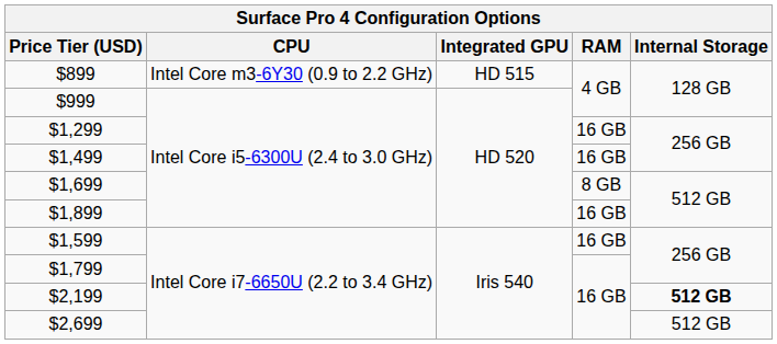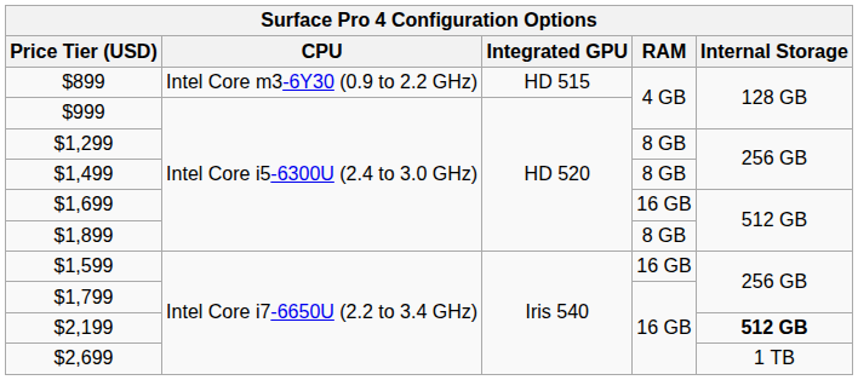 <table class="wikitable collapsible" align="center" text-align="center" style="text-align:center;">
 <tr>
 <th colspan=5>Surface Pro 4 Configuration Options</th>
 </tr>
 <tr>
 <th>Price Tier (USD)</th>
 <th>CPU</th>
 <th>Integrated GPU</th>
 <th>RAM</th>
 <th>Internal Storage</th>
 </tr>
 <tr>
 <td>$899</td>
 <td>Intel Core m3<a href='#'>-6Y30</a> (0.9 to 2.2 GHz)</td>
 <td>HD 515</td>
 <td rowspan = 2>4 GB</td>
 <td rowspan = 2>128 GB</td>
 </tr>
 <tr>
 <td>$999</td>
 <td rowspan = 5>Intel Core i5<a href='#'>-6300U</a> (2.4 to 3.0 GHz)</td>
 <td rowspan = 5>HD 520</td>
 </tr>
 <tr>
 <td>$1,299</td>
-<td rowspan = 1>16 GB</td>
+<td rowspan = 1>8 GB</td>
 <td rowspan = 2>256 GB</td>
 </tr>
 <tr>
 <td>$1,499</td>
-<td rowspan = 1>16 GB</td>
+<td rowspan = 1>8 GB</td>
 </tr>
 <tr>
 <td>$1,699</td>
-<td rowspan = 1>8 GB</td>
+<td rowspan = 1>16 GB</td>
 <td rowspan = 2>512 GB</td>
 </tr>
 <tr>
 <td>$1,899</td>
-<td rowspan = 1>16 GB</td>
+<td rowspan = 1>8 GB</td>
 </tr>
 <tr>
 <td>$1,599</td>
 <td rowspan = 4>Intel Core i7<a href='#'>-6650U</a> (2.2 to 3.4 GHz)</td>
 <td rowspan = 4>Iris 540</td>
 <td rowspan = 1>16 GB</td>
 <td rowspan = 2>256 GB</td>
 </tr>
 <tr>
 <td>$1,799</td>
 <td rowspan = 3>16 GB</td>
 </tr>
 <tr>
 <td>$2,199</td>
 <td><strong>512 GB</strong></td>
 </tr>
 <tr>
 <td>$2,699</td>
-<td>512 GB</td>
+<td>1 TB</td>
 </tr>
 <tr>
 </tr>
 </table>
